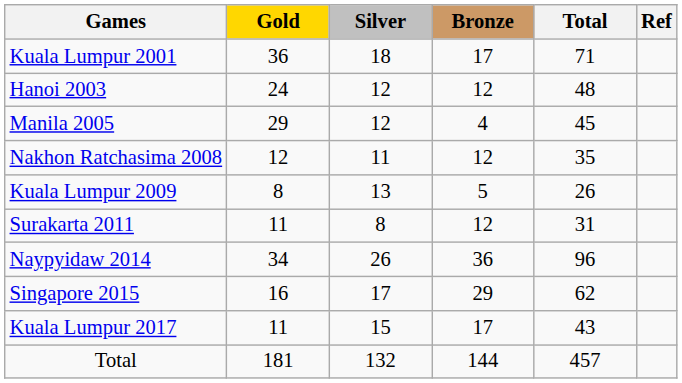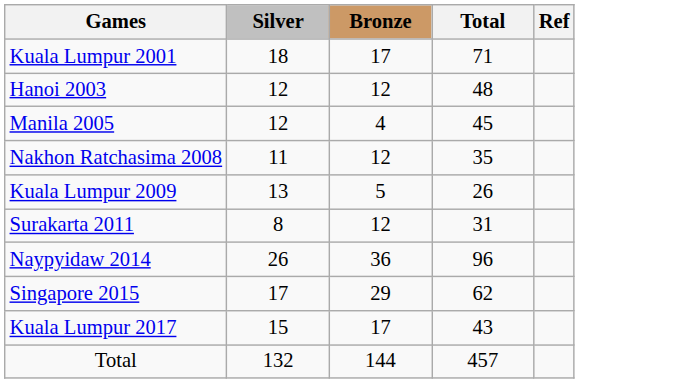 <table class="wikitable" style="text-align:center; font-size:90%;">
 <tr>
 <th>Games</th>
-<td style="background:gold; width:4.5em; font-weight:bold;">Gold</td>
 <td style="background:silver; width:4.5em; font-weight:bold;">Silver</td>
 <td style="background:#cc9966; width:4.5em; font-weight:bold;">Bronze</td>
 <th style="width:4.5em; font-weight:bold;">Total</th>
 <th>Ref</th>
 </tr>
 <tr>
 <td align=left><a href='#'>Kuala Lumpur 2001</a></td>
-<td>36</td>
 <td>18</td>
 <td>17</td>
 <td>71</td>
 <td></td>
 </tr>
 <tr>
 <td align=left><a href='#'>Hanoi 2003</a></td>
-<td>24</td>
 <td>12</td>
 <td>12</td>
 <td>48</td>
 <td></td>
 </tr>
 <tr>
 <td align=left><a href='#'>Manila 2005</a></td>
-<td>29</td>
 <td>12</td>
 <td>4</td>
 <td>45</td>
 <td></td>
 </tr>
 <tr>
 <td align=left><a href='#'>Nakhon Ratchasima 2008</a></td>
-<td>12</td>
 <td>11</td>
 <td>12</td>
 <td>35</td>
 <td></td>
 </tr>
 <tr>
 <td align=left><a href='#'>Kuala Lumpur 2009</a></td>
-<td>8</td>
 <td>13</td>
 <td>5</td>
 <td>26</td>
 <td></td>
 </tr>
 <tr>
 <td align=left><a href='#'>Surakarta 2011</a></td>
-<td>11</td>
 <td>8</td>
 <td>12</td>
 <td>31</td>
 <td></td>
 </tr>
 <tr>
 <td align=left><a href='#'>Naypyidaw 2014</a></td>
-<td>34</td>
 <td>26</td>
 <td>36</td>
 <td>96</td>
 <td></td>
 </tr>
 <tr>
 <td align=left><a href='#'>Singapore 2015</a></td>
-<td>16</td>
 <td>17</td>
 <td>29</td>
 <td>62</td>
 <td></td>
 </tr>
 <tr>
 <td align=left><a href='#'>Kuala Lumpur 2017</a></td>
-<td>11</td>
 <td>15</td>
 <td>17</td>
 <td>43</td>
 <td></td>
 </tr>
 <tr>
 <td>Total</td>
-<td>181</td>
 <td>132</td>
 <td>144</td>
 <td>457</td>
 <td></td>
 </tr>
 </table>
